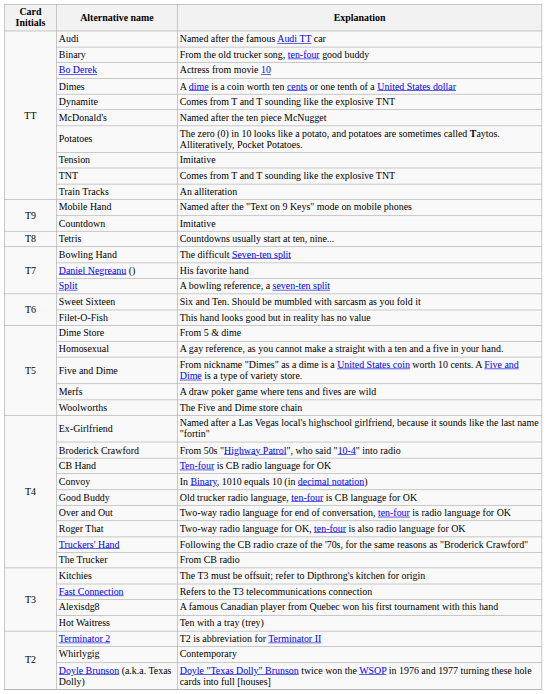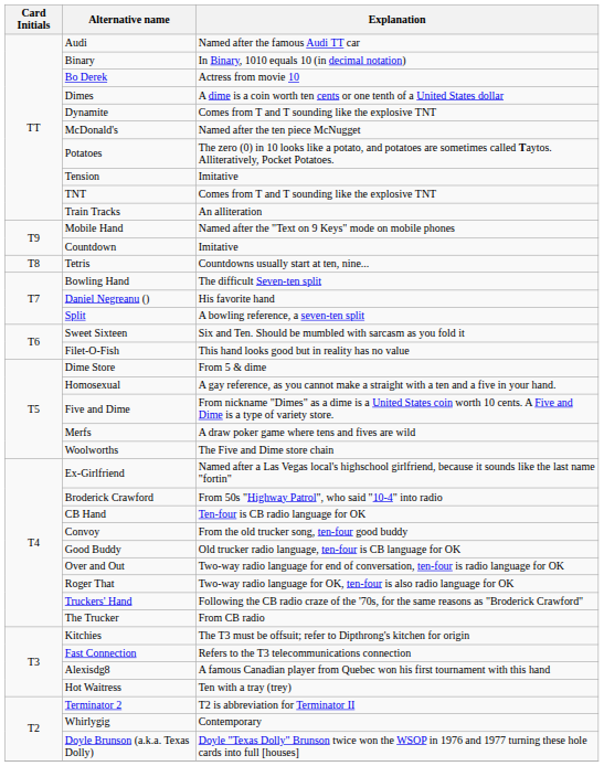 <table class="wikitable">
 <tr>
 <th>Card Initials</th>
 <th>Alternative name</th>
 <th>Explanation</th>
 </tr>
 <tr>
 <td rowspan="10" align="center">TT</td>
 <td>Audi</td>
 <td>Named after the famous <a href='#'>Audi TT</a> car</td>
 </tr>
 <tr>
 <td>Binary</td>
-<td>From the old trucker song, <a href='#'>ten-four</a> good buddy</td>
+<td>In <a href='#'>Binary</a>, 1010 equals 10 (in <a href='#'>decimal notation</a>)</td>
 </tr>
 <tr>
 <td><a href='#'>Bo Derek</a></td>
 <td>Actress from movie <a href='#'>10</a></td>
 </tr>
 <tr>
 <td>Dimes</td>
 <td>A <a href='#'>dime</a> is a coin worth ten <a href='#'>cents</a> or one tenth of a <a href='#'>United States dollar</a></td>
 </tr>
 <tr>
 <td>Dynamite</td>
 <td>Comes from T and T sounding like the explosive TNT</td>
 </tr>
 <tr>
 <td>McDonald's</td>
 <td>Named after the ten piece McNugget</td>
 </tr>
 <tr>
 <td>Potatoes</td>
 <td>The zero (0) in 10 looks like a potato, and potatoes are sometimes called <strong>T</strong>aytos. Alliteratively, Pocket Potatoes.</td>
 </tr>
 <tr>
 <td>Tension</td>
 <td>Imitative</td>
 </tr>
 <tr>
 <td>TNT</td>
 <td>Comes from T and T sounding like the explosive TNT</td>
 </tr>
 <tr>
 <td>Train Tracks</td>
 <td>An alliteration</td>
 </tr>
 <tr>
 <td align="center" rowspan="2">T9</td>
 <td>Mobile Hand</td>
 <td>Named after the "Text on 9 Keys" mode on mobile phones</td>
 </tr>
 <tr>
 <td>Countdown</td>
 <td>Imitative</td>
 </tr>
 <tr>
 <td align="center" rowspan="1">T8</td>
 <td>Tetris</td>
 <td>Countdowns usually start at ten, nine...</td>
 </tr>
 <tr>
 <td align="center" rowspan="3">T7</td>
 <td>Bowling Hand</td>
 <td>The difficult <a href='#'>Seven-ten split</a></td>
 </tr>
 <tr>
 <td><a href='#'>Daniel Negreanu</a> ()</td>
 <td>His favorite hand </td>
 </tr>
 <tr>
 <td><a href='#'>Split</a></td>
 <td>A bowling reference, a <a href='#'>seven-ten split</a></td>
 </tr>
 <tr>
 <td rowspan="2" align="center">T6</td>
 <td>Sweet Sixteen</td>
 <td>Six and Ten. Should be mumbled with sarcasm as you fold it</td>
 </tr>
 <tr>
 <td>Filet-O-Fish</td>
 <td>This hand looks good but in reality has no value</td>
 </tr>
 <tr>
 <td rowspan="5" align="center">T5</td>
 <td>Dime Store</td>
 <td>From 5 & dime</td>
 </tr>
 <tr>
 <td>Homosexual</td>
 <td>A gay reference, as you cannot make a straight with a ten and a five in your hand.</td>
 </tr>
 <tr>
 <td>Five and Dime</td>
 <td>From nickname "Dimes" as a dime is a <a href='#'>United States coin</a> worth 10 cents. A <a href='#'>Five and Dime</a> is a type of variety store.</td>
 </tr>
 <tr>
 <td>Merfs</td>
 <td>A draw poker game where tens and fives are wild</td>
 </tr>
 <tr>
 <td>Woolworths</td>
 <td>The Five and Dime store chain</td>
 </tr>
 <tr>
 <td align="center" rowspan="9">T4</td>
 <td>Ex-Girlfriend</td>
 <td>Named after a Las Vegas local's highschool girlfriend, because it sounds like the last name "fortin"</td>
 </tr>
 <tr>
 <td>Broderick Crawford</td>
 <td>From 50s "<a href='#'>Highway Patrol</a>", who said "<a href='#'>10-4</a>" into radio</td>
 </tr>
 <tr>
 <td>CB Hand</td>
 <td><a href='#'>Ten-four</a> is CB radio language for OK</td>
 </tr>
 <tr>
 <td>Convoy</td>
-<td>In <a href='#'>Binary</a>, 1010 equals 10 (in <a href='#'>decimal notation</a>)</td>
+<td>From the old trucker song, <a href='#'>ten-four</a> good buddy</td>
 </tr>
 <tr>
 <td>Good Buddy</td>
 <td>Old trucker radio language, <a href='#'>ten-four</a> is CB language for OK</td>
 </tr>
 <tr>
 <td>Over and Out</td>
 <td>Two-way radio language for end of conversation, <a href='#'>ten-four</a> is radio language for OK</td>
 </tr>
 <tr>
 <td>Roger That</td>
 <td>Two-way radio language for OK, <a href='#'>ten-four</a> is also radio language for OK</td>
 </tr>
 <tr>
 <td><a href='#'>Truckers' Hand</a></td>
 <td>Following the CB radio craze of the '70s, for the same reasons as "Broderick Crawford"</td>
 </tr>
 <tr>
 <td>The Trucker</td>
 <td>From CB radio</td>
 </tr>
 <tr>
 <td rowspan="4" align="center">T3</td>
 <td>Kitchies</td>
 <td>The T3 must be offsuit; refer to Dipthrong's kitchen for origin</td>
 </tr>
 <tr>
 <td><a href='#'>Fast Connection</a></td>
 <td>Refers to the T3 telecommunications connection</td>
 </tr>
 <tr>
 <td>Alexisdg8</td>
 <td>A famous Canadian player from Quebec won his first tournament with this hand</td>
 </tr>
 <tr>
 <td>Hot Waitress</td>
 <td>Ten with a tray (trey)</td>
 </tr>
 <tr>
 <td align="center" rowspan="3">T2</td>
 <td><a href='#'>Terminator 2</a></td>
 <td>T2 is abbreviation for <a href='#'>Terminator II</a></td>
 </tr>
 <tr>
 <td>Whirlygig</td>
 <td>Contemporary</td>
 </tr>
 <tr>
 <td><a href='#'>Doyle Brunson</a> (a.k.a. Texas Dolly)</td>
 <td><a href='#'>Doyle "Texas Dolly" Brunson</a> twice won the <a href='#'>WSOP</a> in 1976 and 1977 turning these hole cards into full [houses]</td>
 </tr>
 <tr>
 </tr>
 </table>
